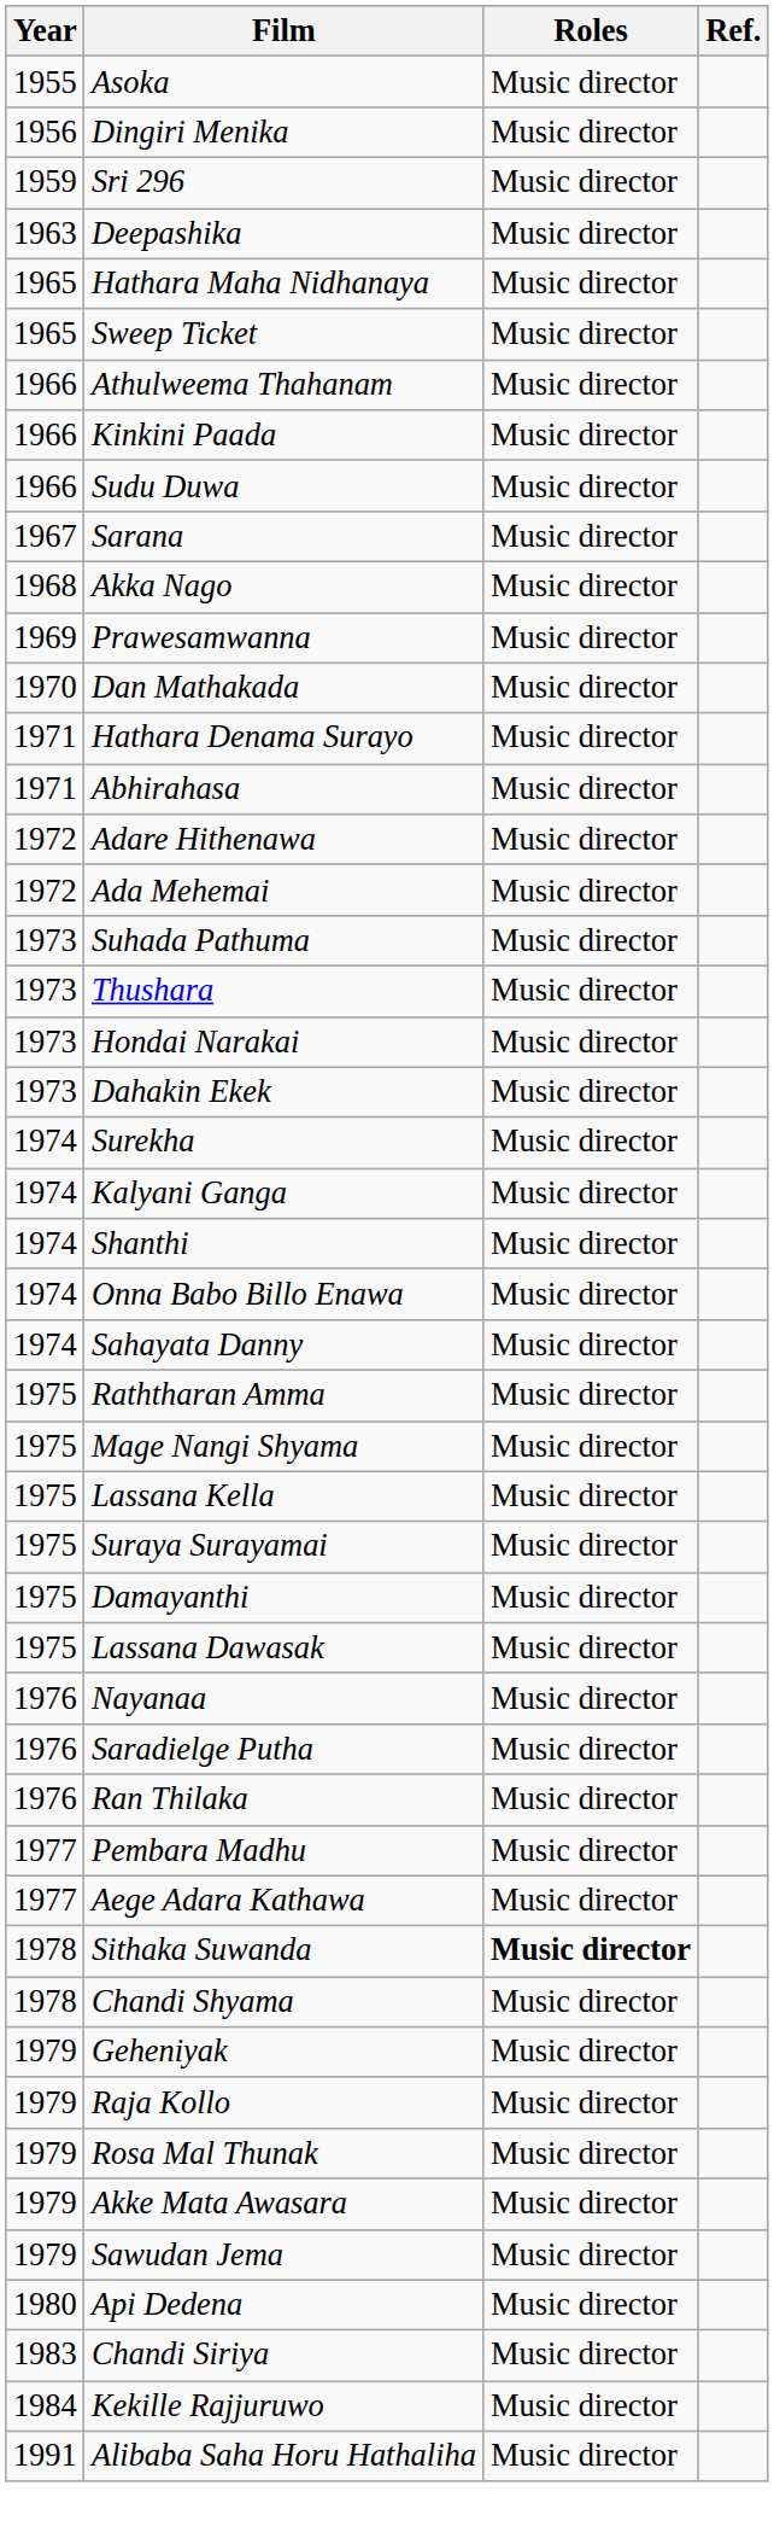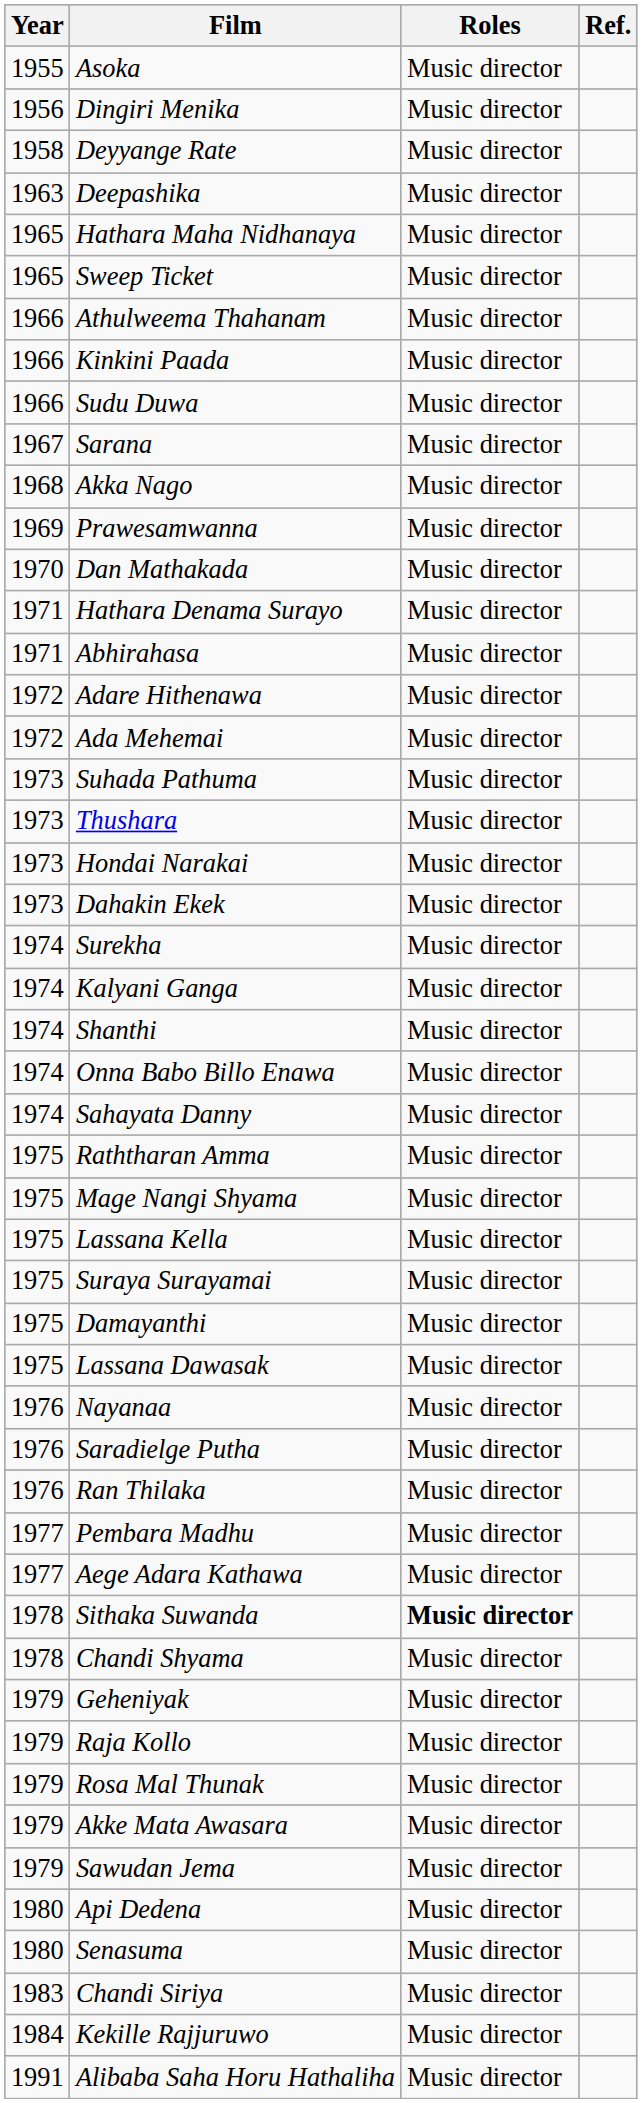 <table class="wikitable">
 <tr>
 <th>Year</th>
 <th>Film</th>
 <th>Roles</th>
 <th>Ref.</th>
 </tr>
 <tr>
 <td>1955</td>
 <td><em>Asoka</em></td>
 <td>Music director</td>
 <td></td>
 </tr>
 <tr>
 <td>1956</td>
 <td><em>Dingiri Menika</em></td>
 <td>Music director</td>
 <td></td>
 </tr>
 <tr>
-<td>1959</td>
-<td><em>Sri 296</em></td>
+<td>1958</td>
+<td><em>Deyyange Rate</em></td>
 <td>Music director</td>
 <td></td>
 </tr>
 <tr>
 <td>1963</td>
 <td><em>Deepashika</em></td>
 <td>Music director</td>
 <td></td>
 </tr>
 <tr>
 <td>1965</td>
 <td><em>Hathara Maha Nidhanaya</em></td>
 <td>Music director</td>
 <td></td>
 </tr>
 <tr>
 <td>1965</td>
 <td><em>Sweep Ticket</em></td>
 <td>Music director</td>
 <td></td>
 </tr>
 <tr>
 <td>1966</td>
 <td><em>Athulweema Thahanam</em></td>
 <td>Music director</td>
 <td></td>
 </tr>
 <tr>
 <td>1966</td>
 <td><em>Kinkini Paada</em></td>
 <td>Music director</td>
 <td></td>
 </tr>
 <tr>
 <td>1966</td>
 <td><em>Sudu Duwa</em></td>
 <td>Music director</td>
 <td></td>
 </tr>
 <tr>
 <td>1967</td>
 <td><em>Sarana</em></td>
 <td>Music director</td>
 <td></td>
 </tr>
 <tr>
 <td>1968</td>
 <td><em>Akka Nago</em></td>
 <td>Music director</td>
 <td></td>
 </tr>
 <tr>
 <td>1969</td>
 <td><em>Prawesamwanna</em></td>
 <td>Music director</td>
 <td></td>
 </tr>
 <tr>
 <td>1970</td>
 <td><em>Dan Mathakada</em></td>
 <td>Music director</td>
 <td></td>
 </tr>
 <tr>
 <td>1971</td>
 <td><em>Hathara Denama Surayo</em></td>
 <td>Music director</td>
 <td></td>
 </tr>
 <tr>
 <td>1971</td>
 <td><em>Abhirahasa</em></td>
 <td>Music director</td>
 <td></td>
 </tr>
 <tr>
 <td>1972</td>
 <td><em>Adare Hithenawa</em></td>
 <td>Music director</td>
 <td></td>
 </tr>
 <tr>
 <td>1972</td>
 <td><em>Ada Mehemai</em></td>
 <td>Music director</td>
 <td></td>
 </tr>
 <tr>
 <td>1973</td>
 <td><em>Suhada Pathuma</em></td>
 <td>Music director</td>
 <td></td>
 </tr>
 <tr>
 <td>1973</td>
 <td><em><a href='#'>Thushara</a></em></td>
 <td>Music director</td>
 <td></td>
 </tr>
 <tr>
 <td>1973</td>
 <td><em>Hondai Narakai</em></td>
 <td>Music director</td>
 <td></td>
 </tr>
 <tr>
 <td>1973</td>
 <td><em>Dahakin Ekek</em></td>
 <td>Music director</td>
 <td></td>
 </tr>
 <tr>
 <td>1974</td>
 <td><em>Surekha</em></td>
 <td>Music director</td>
 <td></td>
 </tr>
 <tr>
 <td>1974</td>
 <td><em>Kalyani Ganga</em></td>
 <td>Music director</td>
 <td></td>
 </tr>
 <tr>
 <td>1974</td>
 <td><em>Shanthi</em></td>
 <td>Music director</td>
 <td></td>
 </tr>
 <tr>
 <td>1974</td>
 <td><em>Onna Babo Billo Enawa</em></td>
 <td>Music director</td>
 <td></td>
 </tr>
 <tr>
 <td>1974</td>
 <td><em>Sahayata Danny</em></td>
 <td>Music director</td>
 <td></td>
 </tr>
 <tr>
 <td>1975</td>
 <td><em>Raththaran Amma</em></td>
 <td>Music director</td>
 <td></td>
 </tr>
 <tr>
 <td>1975</td>
 <td><em>Mage Nangi Shyama</em></td>
 <td>Music director</td>
 <td></td>
 </tr>
 <tr>
 <td>1975</td>
 <td><em>Lassana Kella</em></td>
 <td>Music director</td>
 <td></td>
 </tr>
 <tr>
 <td>1975</td>
 <td><em>Suraya Surayamai</em></td>
 <td>Music director</td>
 <td></td>
 </tr>
 <tr>
 <td>1975</td>
 <td><em>Damayanthi</em></td>
 <td>Music director</td>
 <td></td>
 </tr>
 <tr>
 <td>1975</td>
 <td><em>Lassana Dawasak</em></td>
 <td>Music director</td>
 <td></td>
 </tr>
 <tr>
 <td>1976</td>
 <td><em>Nayanaa</em></td>
 <td>Music director</td>
 <td></td>
 </tr>
 <tr>
 <td>1976</td>
 <td><em>Saradielge Putha</em></td>
 <td>Music director</td>
 <td></td>
 </tr>
 <tr>
 <td>1976</td>
 <td><em>Ran Thilaka</em></td>
 <td>Music director</td>
 <td></td>
 </tr>
 <tr>
 <td>1977</td>
 <td><em>Pembara Madhu</em></td>
 <td>Music director</td>
 <td></td>
 </tr>
 <tr>
 <td>1977</td>
 <td><em>Aege Adara Kathawa</em></td>
 <td>Music director</td>
 <td></td>
 </tr>
 <tr>
 <td>1978</td>
 <td><em>Sithaka Suwanda</em></td>
 <td><strong>Music director</strong></td>
 <td></td>
 </tr>
 <tr>
 <td>1978</td>
 <td><em>Chandi Shyama</em></td>
 <td>Music director</td>
 <td></td>
 </tr>
 <tr>
 <td>1979</td>
 <td><em>Geheniyak</em></td>
 <td>Music director</td>
 <td></td>
 </tr>
 <tr>
 <td>1979</td>
 <td><em>Raja Kollo</em></td>
 <td>Music director</td>
 <td></td>
 </tr>
 <tr>
 <td>1979</td>
 <td><em>Rosa Mal Thunak</em></td>
 <td>Music director</td>
 <td></td>
 </tr>
 <tr>
 <td>1979</td>
 <td><em>Akke Mata Awasara</em></td>
 <td>Music director</td>
 <td></td>
 </tr>
 <tr>
 <td>1979</td>
 <td><em>Sawudan Jema</em></td>
 <td>Music director</td>
 <td></td>
 </tr>
 <tr>
 <td>1980</td>
 <td><em>Api Dedena</em></td>
 <td>Music director</td>
 <td></td>
 </tr>
 <tr>
+<td>1980</td>
+<td><em>Senasuma</em></td>
+<td>Music director</td>
+<td></td>
+</tr>
+<tr>
 <td>1983</td>
 <td><em>Chandi Siriya</em></td>
 <td>Music director</td>
 <td></td>
 </tr>
 <tr>
 <td>1984</td>
 <td><em>Kekille Rajjuruwo</em></td>
 <td>Music director</td>
 <td></td>
 </tr>
 <tr>
 <td>1991</td>
 <td><em>Alibaba Saha Horu Hathaliha</em></td>
 <td>Music director</td>
 <td></td>
 </tr>
 </table>
